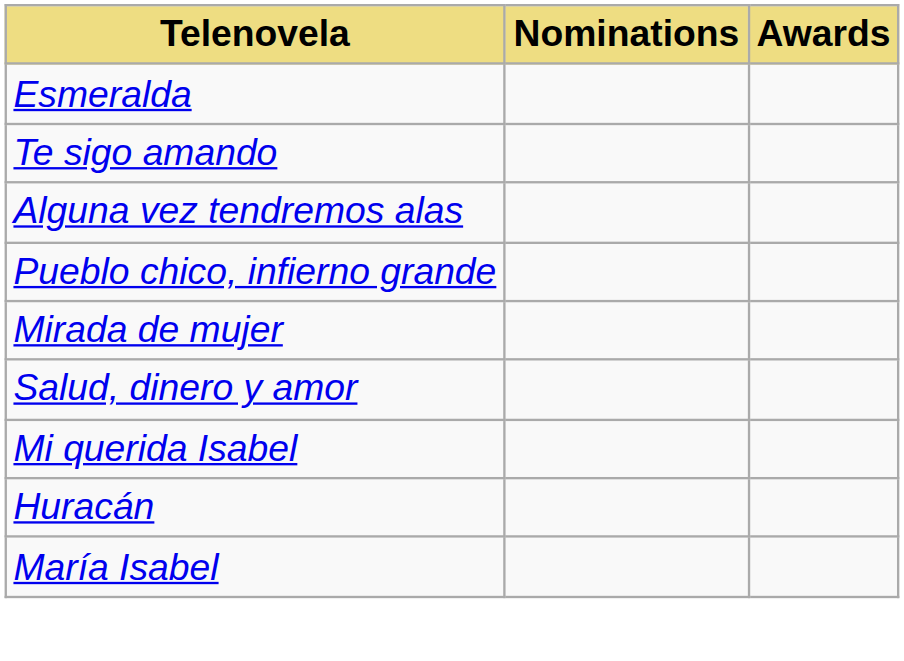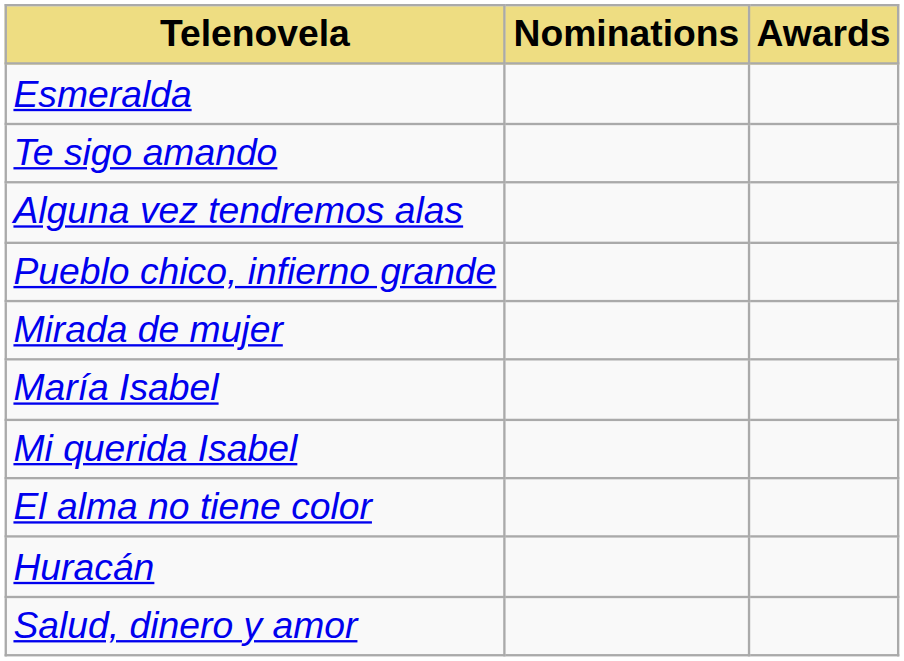 <table class="wikitable sortable" style="margin:1em auto;">
 <tr>
 <th style="background-color:#EEDD82;">Telenovela</th>
 <th style="background-color:#EEDD82;">Nominations</th>
 <th style="background-color:#EEDD82;">Awards</th>
 </tr>
 <tr>
 <td><em><a href='#'>Esmeralda</a></em></td>
 <td></td>
 <td></td>
 </tr>
 <tr>
 <td><em><a href='#'>Te sigo amando</a></em></td>
 <td></td>
 <td></td>
 </tr>
 <tr>
 <td><em><a href='#'>Alguna vez tendremos alas</a></em></td>
 <td></td>
 <td></td>
 </tr>
 <tr>
 <td><em><a href='#'>Pueblo chico, infierno grande</a></em></td>
 <td></td>
 <td></td>
 </tr>
 <tr>
 <td><em><a href='#'>Mirada de mujer</a></em></td>
 <td></td>
 <td></td>
 </tr>
 <tr>
-<td><em><a href='#'>Salud, dinero y amor</a></em></td>
+<td><em><a href='#'>María Isabel</a></em></td>
 <td></td>
 <td></td>
 </tr>
 <tr>
 <td><em><a href='#'>Mi querida Isabel</a></em></td>
 <td></td>
 <td></td>
 </tr>
 <tr>
+<td><em><a href='#'>El alma no tiene color</a></em></td>
+<td></td>
+<td></td>
+</tr>
+<tr>
 <td><em><a href='#'>Huracán</a></em></td>
 <td></td>
 <td></td>
 </tr>
 <tr>
-<td><em><a href='#'>María Isabel</a></em></td>
+<td><em><a href='#'>Salud, dinero y amor</a></em></td>
 <td></td>
 <td></td>
 </tr>
 </table>
